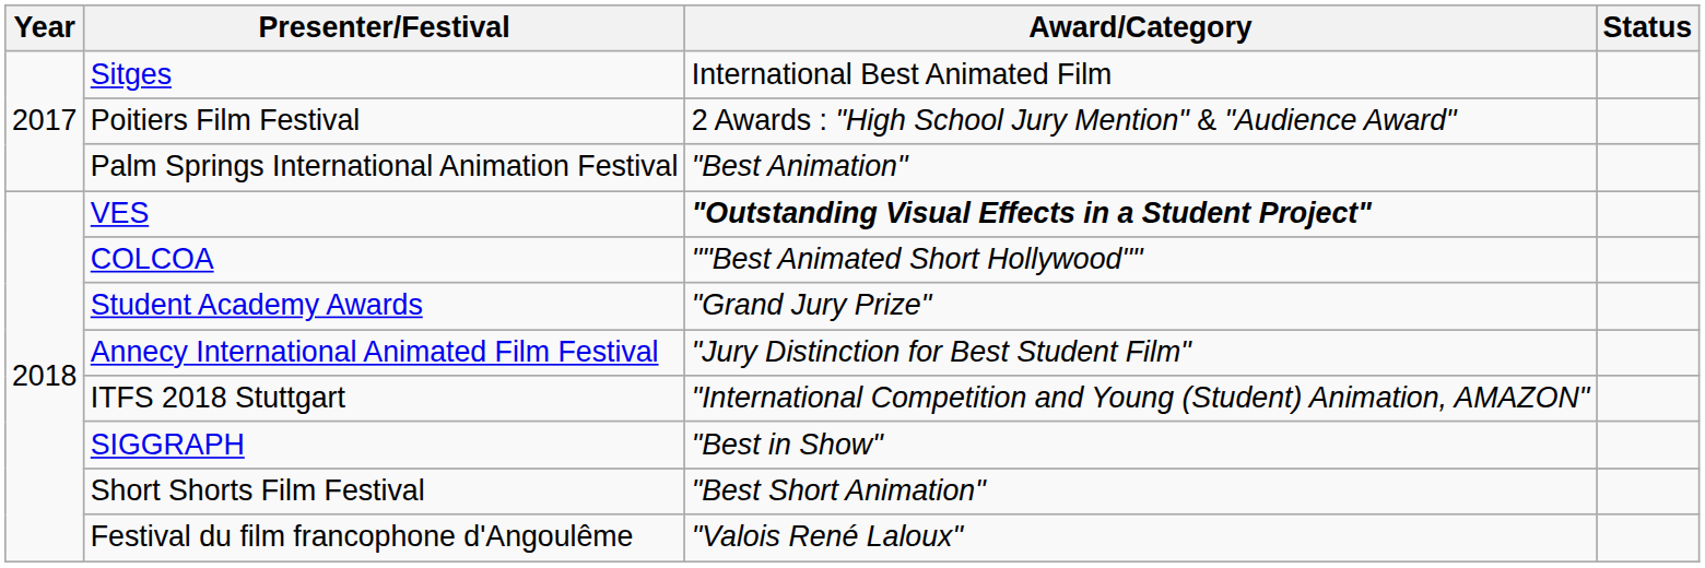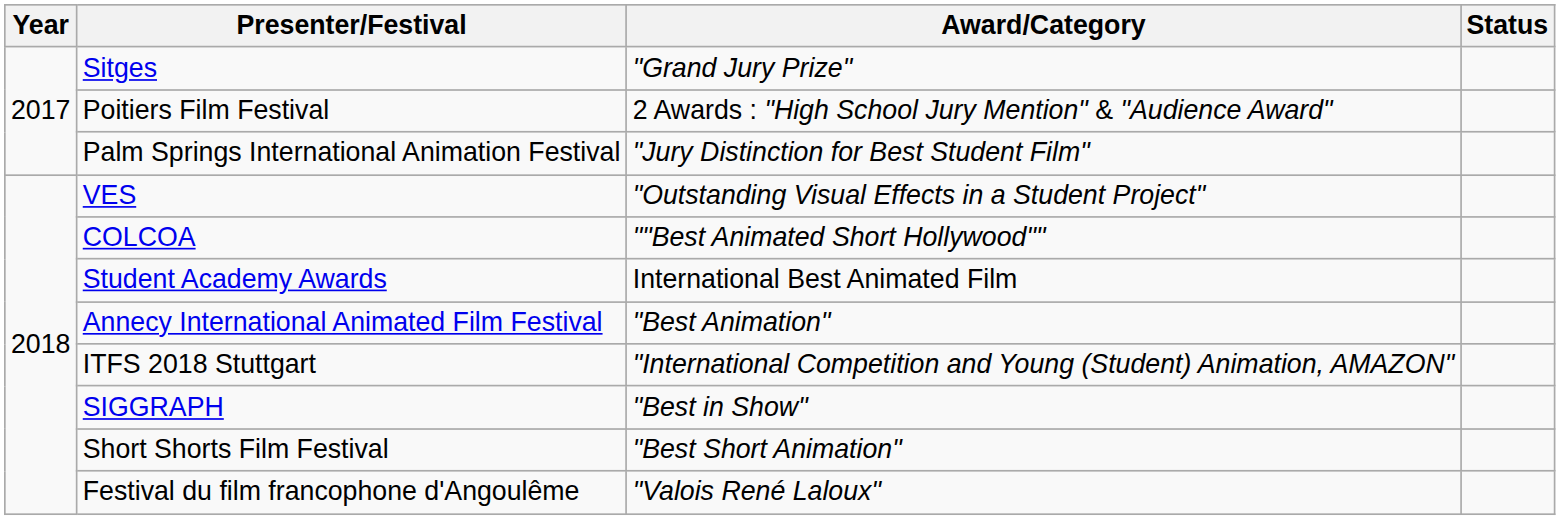 <table class="wikitable">
 <tr>
 <th>Year</th>
 <th>Presenter/Festival</th>
 <th>Award/Category</th>
 <th>Status</th>
 </tr>
 <tr>
 <td rowspan="3">2017</td>
 <td><a href='#'>Sitges</a></td>
-<td>International Best Animated Film</td>
+<td><em>"Grand Jury Prize"</em></td>
 <td></td>
 </tr>
 <tr>
 <td>Poitiers Film Festival</td>
 <td>2 Awards : <em>"High School Jury Mention"</em> & <em>"Audience Award"</em></td>
 <td></td>
 </tr>
 <tr>
 <td>Palm Springs International Animation Festival</td>
-<td><em>"Best Animation"</em></td>
+<td><em>"Jury Distinction for Best Student Film"</em></td>
 <td></td>
 </tr>
 <tr>
 <td rowspan="20">2018</td>
 <td><a href='#'>VES</a></td>
-<td><strong><em>"Outstanding Visual Effects in a Student Project"</em></strong></td>
+<td><em>"Outstanding Visual Effects in a Student Project"</em></td>
 <td></td>
 </tr>
 <tr>
 <td><a href='#'>COLCOA</a></td>
 <td><em>""Best Animated Short Hollywood""</em></td>
 <td></td>
 </tr>
 <tr>
 <td><a href='#'>Student Academy Awards</a></td>
-<td><em>"Grand Jury Prize"</em></td>
+<td>International Best Animated Film</td>
 <td></td>
 </tr>
 <tr>
 <td><a href='#'>Annecy International Animated Film Festival</a></td>
-<td><em>"Jury Distinction for Best Student Film"</em></td>
+<td><em>"Best Animation"</em></td>
 <td></td>
 </tr>
 <tr>
 <td>ITFS 2018 Stuttgart</td>
 <td><em>"International Competition and Young (Student) Animation, AMAZON"</em></td>
 <td></td>
 </tr>
 <tr>
 <td><a href='#'>SIGGRAPH</a></td>
 <td><em>"Best in Show"</em></td>
 <td></td>
 </tr>
 <tr>
 <td>Short Shorts Film Festival</td>
 <td><em>"Best Short Animation"</em></td>
 <td></td>
 </tr>
 <tr>
 <td>Festival du film francophone d'Angoulême</td>
 <td><em>"Valois René Laloux"</em></td>
 <td></td>
 </tr>
 </table>
